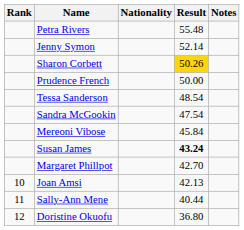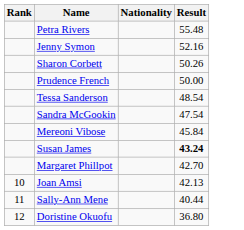 <table class="wikitable sortable" style=" text-align:center">
 <tr>
 <th>Rank</th>
 <th>Name</th>
 <th>Nationality</th>
 <th>Result</th>
-<th>Notes</th>
 </tr>
 <tr>
 <td></td>
 <td align=left><a href='#'>Petra Rivers</a></td>
 <td align=left></td>
 <td>55.48</td>
-<td></td>
 </tr>
 <tr>
 <td></td>
 <td align=left><a href='#'>Jenny Symon</a></td>
 <td align=left></td>
-<td>52.14</td>
-<td></td>
+<td>52.16</td>
 </tr>
 <tr>
 <td></td>
 <td align=left><a href='#'>Sharon Corbett</a></td>
 <td align=left></td>
-<td style="background: gold;">50.26</td>
-<td></td>
+<td>50.26</td>
 </tr>
 <tr>
 <td></td>
 <td align=left><a href='#'>Prudence French</a></td>
 <td align=left></td>
 <td>50.00</td>
-<td></td>
 </tr>
 <tr>
 <td></td>
 <td align=left><a href='#'>Tessa Sanderson</a></td>
 <td align=left></td>
 <td>48.54</td>
-<td></td>
 </tr>
 <tr>
 <td></td>
 <td align=left><a href='#'>Sandra McGookin</a></td>
 <td align=left></td>
 <td>47.54</td>
-<td></td>
 </tr>
 <tr>
 <td></td>
 <td align=left><a href='#'>Mereoni Vibose</a></td>
 <td align=left></td>
 <td>45.84</td>
-<td></td>
 </tr>
 <tr>
 <td></td>
 <td align=left><a href='#'>Susan James</a></td>
 <td align=left></td>
 <td><strong>43.24</strong></td>
-<td></td>
 </tr>
 <tr>
 <td></td>
 <td align=left><a href='#'>Margaret Phillpot</a></td>
 <td align=left></td>
 <td>42.70</td>
-<td></td>
 </tr>
 <tr>
 <td>10</td>
 <td align=left><a href='#'>Joan Amsi</a></td>
 <td align=left></td>
 <td>42.13</td>
-<td></td>
 </tr>
 <tr>
 <td>11</td>
 <td align=left><a href='#'>Sally-Ann Mene</a></td>
 <td align=left></td>
 <td>40.44</td>
-<td></td>
 </tr>
 <tr>
 <td>12</td>
 <td align=left><a href='#'>Doristine Okuofu</a></td>
 <td align=left></td>
 <td>36.80</td>
-<td></td>
 </tr>
 </table>
